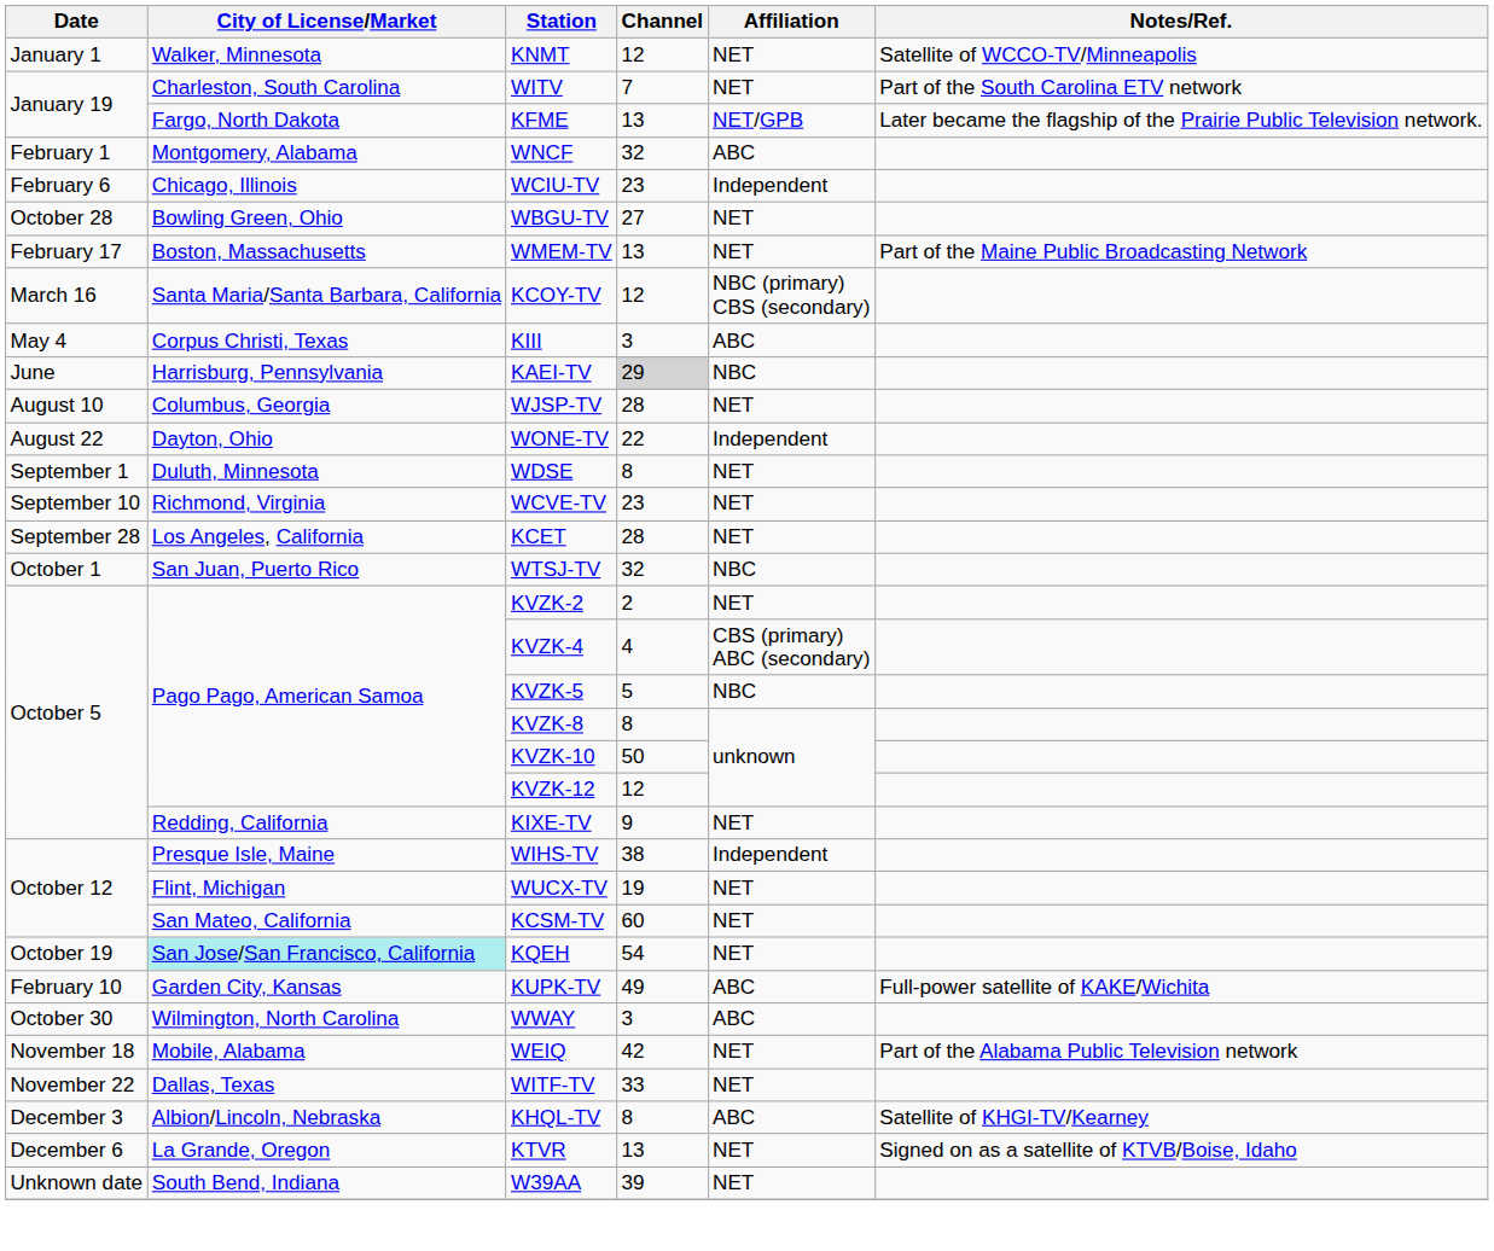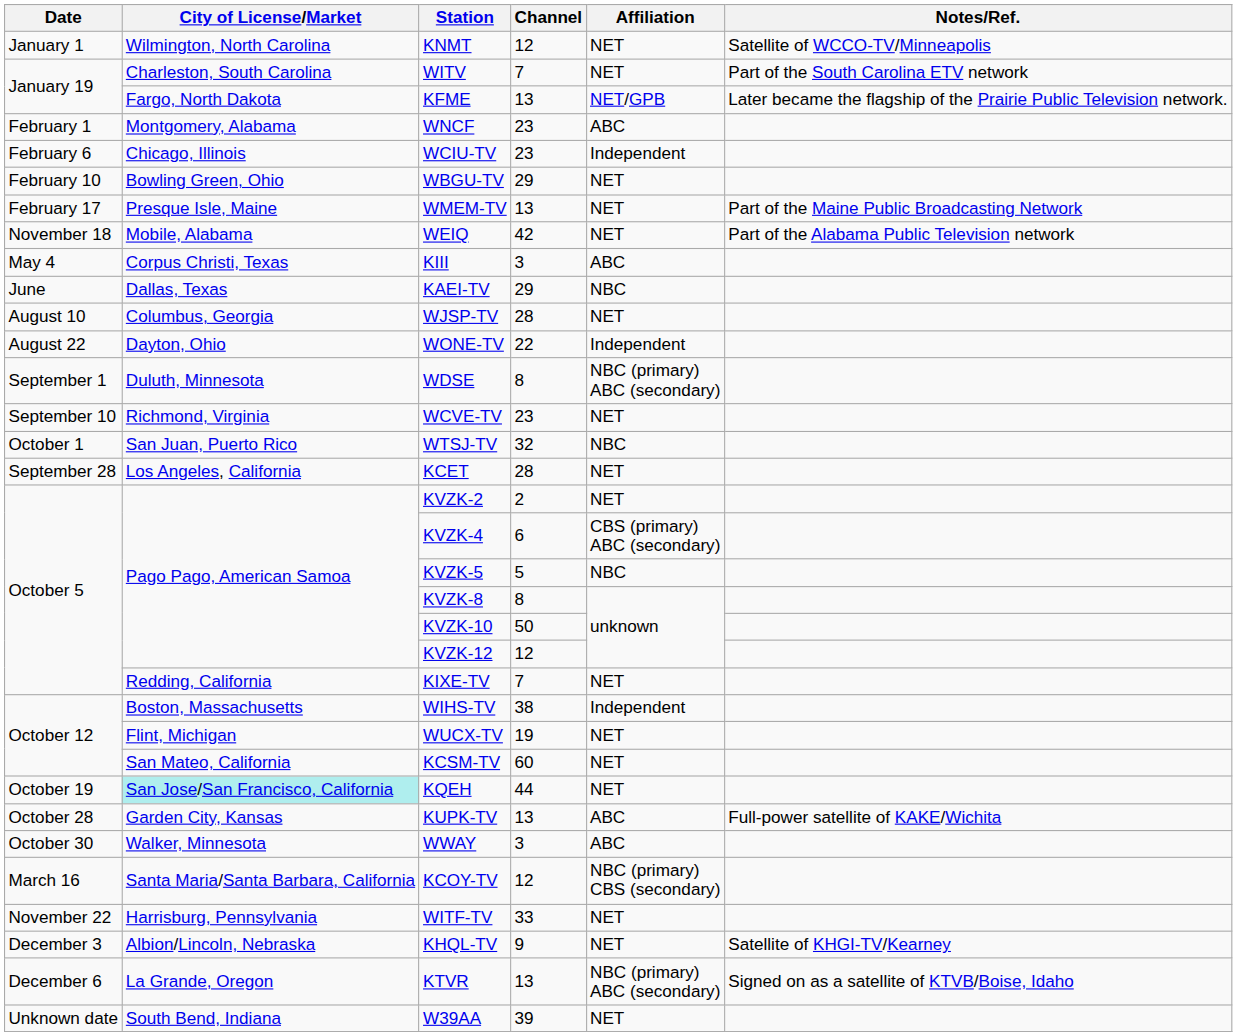 <table class="wikitable sortable">
 <tr>
 <th>Date</th>
 <th><a href='#'>City of License</a>/<a href='#'>Market</a></th>
 <th><a href='#'>Station</a></th>
 <th>Channel</th>
 <th>Affiliation</th>
 <th>Notes/Ref.</th>
 </tr>
 <tr>
 <td>January 1</td>
-<td><a href='#'>Walker, Minnesota</a></td>
+<td><a href='#'>Wilmington, North Carolina</a></td>
 <td><a href='#'>KNMT</a></td>
 <td>12</td>
 <td>NET</td>
 <td>Satellite of <a href='#'>WCCO-TV</a>/<a href='#'>Minneapolis</a></td>
 </tr>
 <tr>
 <td rowspan=2>January 19</td>
 <td><a href='#'>Charleston, South Carolina</a></td>
 <td><a href='#'>WITV</a></td>
 <td>7</td>
 <td>NET</td>
 <td>Part of the <a href='#'>South Carolina ETV</a> network</td>
 </tr>
 <tr>
 <td><a href='#'>Fargo, North Dakota</a></td>
 <td><a href='#'>KFME</a></td>
 <td>13</td>
 <td><a href='#'>NET</a>/<a href='#'>GPB</a></td>
 <td>Later became the flagship of the <a href='#'>Prairie Public Television</a> network.</td>
 </tr>
 <tr>
 <td>February 1</td>
 <td><a href='#'>Montgomery, Alabama</a></td>
 <td><a href='#'>WNCF</a></td>
-<td>32</td>
+<td>23</td>
 <td>ABC</td>
 <td></td>
 </tr>
 <tr>
 <td>February 6</td>
 <td><a href='#'>Chicago, Illinois</a></td>
 <td><a href='#'>WCIU-TV</a></td>
 <td>23</td>
 <td>Independent</td>
 <td></td>
 </tr>
 <tr>
-<td>October 28</td>
+<td>February 10</td>
 <td><a href='#'>Bowling Green, Ohio</a></td>
 <td><a href='#'>WBGU-TV</a></td>
-<td>27</td>
+<td>29</td>
 <td>NET</td>
 <td></td>
 </tr>
 <tr>
 <td>February 17</td>
-<td><a href='#'>Boston, Massachusetts</a></td>
+<td><a href='#'>Presque Isle, Maine</a></td>
 <td><a href='#'>WMEM-TV</a></td>
 <td>13</td>
 <td>NET</td>
 <td>Part of the <a href='#'>Maine Public Broadcasting Network</a></td>
 </tr>
 <tr>
-<td>March 16</td>
-<td><a href='#'>Santa Maria</a>/<a href='#'>Santa Barbara, California</a></td>
-<td><a href='#'>KCOY-TV</a></td>
-<td>12</td>
-<td>NBC (primary) <br> CBS (secondary)</td>
-<td></td>
+<td>November 18</td>
+<td><a href='#'>Mobile, Alabama</a></td>
+<td><a href='#'>WEIQ</a></td>
+<td>42</td>
+<td>NET</td>
+<td>Part of the <a href='#'>Alabama Public Television</a> network</td>
 </tr>
 <tr>
 <td>May 4</td>
 <td><a href='#'>Corpus Christi, Texas</a></td>
 <td><a href='#'>KIII</a></td>
 <td>3</td>
 <td>ABC</td>
 <td></td>
 </tr>
 <tr>
 <td>June</td>
-<td><a href='#'>Harrisburg, Pennsylvania</a></td>
+<td><a href='#'>Dallas, Texas</a></td>
 <td><a href='#'>KAEI-TV</a></td>
-<td style="background: lightgrey;">29</td>
+<td>29</td>
 <td>NBC</td>
 <td></td>
 </tr>
 <tr>
 <td>August 10</td>
 <td><a href='#'>Columbus, Georgia</a></td>
 <td><a href='#'>WJSP-TV</a></td>
 <td>28</td>
 <td>NET</td>
 <td></td>
 </tr>
 <tr>
 <td>August 22</td>
 <td><a href='#'>Dayton, Ohio</a></td>
 <td><a href='#'>WONE-TV</a></td>
 <td>22</td>
 <td>Independent</td>
 <td></td>
 </tr>
 <tr>
 <td>September 1</td>
 <td><a href='#'>Duluth, Minnesota</a></td>
 <td><a href='#'>WDSE</a></td>
 <td>8</td>
-<td>NET</td>
+<td>NBC (primary) <br> ABC (secondary)</td>
 <td></td>
 </tr>
 <tr>
 <td>September 10</td>
 <td><a href='#'>Richmond, Virginia</a></td>
 <td><a href='#'>WCVE-TV</a></td>
 <td>23</td>
-<td>NET</td>
-<td></td>
-</tr>
-<tr>
-<td>September 28</td>
-<td><a href='#'>Los Angeles</a>, <a href='#'>California</a></td>
-<td><a href='#'>KCET</a></td>
-<td>28</td>
 <td>NET</td>
 <td></td>
 </tr>
 <tr>
 <td>October 1</td>
 <td><a href='#'>San Juan, Puerto Rico</a></td>
 <td><a href='#'>WTSJ-TV</a></td>
 <td>32</td>
 <td>NBC</td>
 <td></td>
 </tr>
 <tr>
+<td>September 28</td>
+<td><a href='#'>Los Angeles</a>, <a href='#'>California</a></td>
+<td><a href='#'>KCET</a></td>
+<td>28</td>
+<td>NET</td>
+<td></td>
+</tr>
+<tr>
 <td rowspan=7>October 5</td>
 <td rowspan=6><a href='#'>Pago Pago, American Samoa</a></td>
 <td><a href='#'>KVZK-2</a></td>
 <td>2</td>
 <td>NET</td>
 <td></td>
 </tr>
 <tr>
 <td><a href='#'>KVZK-4</a></td>
-<td>4</td>
+<td>6</td>
 <td>CBS (primary) <br> ABC (secondary)</td>
 <td></td>
 </tr>
 <tr>
 <td><a href='#'>KVZK-5</a></td>
 <td>5</td>
 <td>NBC</td>
 <td></td>
 </tr>
 <tr>
 <td><a href='#'>KVZK-8</a></td>
 <td>8</td>
 <td rowspan=3>unknown</td>
 <td></td>
 </tr>
 <tr>
 <td><a href='#'>KVZK-10</a></td>
 <td>50</td>
 <td></td>
 </tr>
 <tr>
 <td><a href='#'>KVZK-12</a></td>
 <td>12</td>
 <td></td>
 </tr>
 <tr>
 <td><a href='#'>Redding, California</a></td>
 <td><a href='#'>KIXE-TV</a></td>
-<td>9</td>
+<td>7</td>
 <td>NET</td>
 <td></td>
 </tr>
 <tr>
 <td rowspan=3>October 12</td>
-<td><a href='#'>Presque Isle, Maine</a></td>
+<td><a href='#'>Boston, Massachusetts</a></td>
 <td><a href='#'>WIHS-TV</a></td>
 <td>38</td>
 <td>Independent</td>
 <td></td>
 </tr>
 <tr>
 <td><a href='#'>Flint, Michigan</a></td>
 <td><a href='#'>WUCX-TV</a></td>
 <td>19</td>
 <td>NET</td>
 <td></td>
 </tr>
 <tr>
 <td><a href='#'>San Mateo, California</a></td>
 <td><a href='#'>KCSM-TV</a></td>
 <td>60</td>
 <td>NET</td>
 <td></td>
 </tr>
 <tr>
 <td>October 19</td>
 <td style="background: paleturquoise;"><a href='#'>San Jose</a>/<a href='#'>San Francisco, California</a></td>
 <td><a href='#'>KQEH</a></td>
-<td>54</td>
+<td>44</td>
 <td>NET</td>
 <td></td>
 </tr>
 <tr>
-<td>February 10</td>
+<td>October 28</td>
 <td><a href='#'>Garden City, Kansas</a></td>
 <td><a href='#'>KUPK-TV</a></td>
-<td>49</td>
+<td>13</td>
 <td>ABC</td>
 <td>Full-power satellite of <a href='#'>KAKE</a>/<a href='#'>Wichita</a></td>
 </tr>
 <tr>
 <td>October 30</td>
-<td><a href='#'>Wilmington, North Carolina</a></td>
+<td><a href='#'>Walker, Minnesota</a></td>
 <td><a href='#'>WWAY</a></td>
 <td>3</td>
 <td>ABC</td>
 <td></td>
 </tr>
 <tr>
-<td>November 18</td>
-<td><a href='#'>Mobile, Alabama</a></td>
-<td><a href='#'>WEIQ</a></td>
-<td>42</td>
-<td>NET</td>
-<td>Part of the <a href='#'>Alabama Public Television</a> network</td>
+<td>March 16</td>
+<td><a href='#'>Santa Maria</a>/<a href='#'>Santa Barbara, California</a></td>
+<td><a href='#'>KCOY-TV</a></td>
+<td>12</td>
+<td>NBC (primary) <br> CBS (secondary)</td>
+<td></td>
 </tr>
 <tr>
 <td>November 22</td>
-<td><a href='#'>Dallas, Texas</a></td>
+<td><a href='#'>Harrisburg, Pennsylvania</a></td>
 <td><a href='#'>WITF-TV</a></td>
 <td>33</td>
 <td>NET</td>
 <td></td>
 </tr>
 <tr>
 <td>December 3</td>
 <td><a href='#'>Albion</a>/<a href='#'>Lincoln, Nebraska</a></td>
 <td><a href='#'>KHQL-TV</a></td>
-<td>8</td>
-<td>ABC</td>
+<td>9</td>
+<td>NET</td>
 <td>Satellite of <a href='#'>KHGI-TV</a>/<a href='#'>Kearney</a></td>
 </tr>
 <tr>
 <td>December 6</td>
 <td><a href='#'>La Grande, Oregon</a></td>
 <td><a href='#'>KTVR</a></td>
 <td>13</td>
-<td>NET</td>
+<td>NBC (primary) <br> ABC (secondary)</td>
 <td>Signed on as a satellite of <a href='#'>KTVB</a>/<a href='#'>Boise, Idaho</a></td>
 </tr>
 <tr>
 <td>Unknown date</td>
 <td><a href='#'>South Bend, Indiana</a></td>
 <td><a href='#'>W39AA</a></td>
 <td>39</td>
 <td>NET</td>
 <td></td>
 </tr>
 <tr>
 </tr>
 </table>
